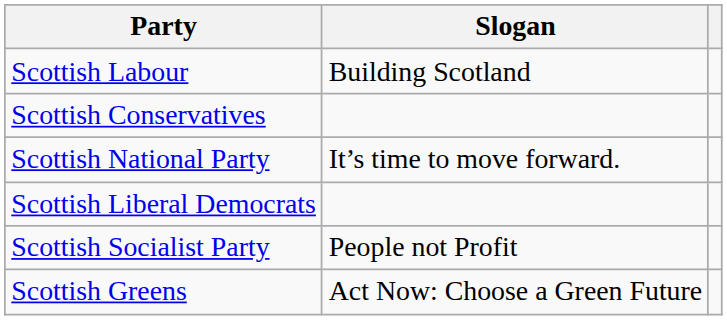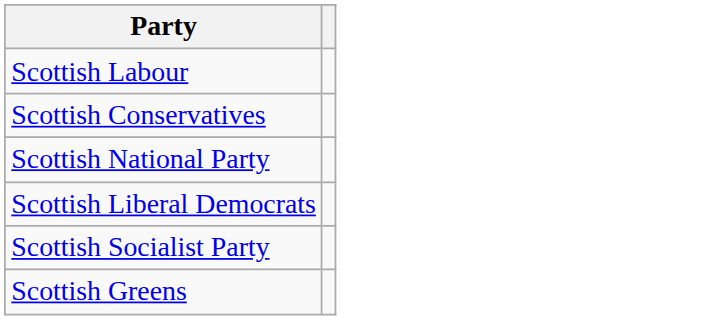 <table class="wikitable">
 <tr>
 <th>Party</th>
-<th>Slogan</th>
 <th></th>
 </tr>
 <tr>
 <td><a href='#'>Scottish Labour</a></td>
-<td>Building Scotland</td>
 <td></td>
 </tr>
 <tr>
 <td><a href='#'>Scottish Conservatives</a></td>
 <td></td>
-<td></td>
 </tr>
 <tr>
 <td><a href='#'>Scottish National Party</a></td>
-<td>It’s time to move forward.</td>
 <td></td>
 </tr>
 <tr>
 <td><a href='#'>Scottish Liberal Democrats</a></td>
 <td></td>
-<td></td>
 </tr>
 <tr>
 <td><a href='#'>Scottish Socialist Party</a></td>
-<td>People not Profit</td>
 <td></td>
 </tr>
 <tr>
 <td><a href='#'>Scottish Greens</a></td>
-<td>Act Now: Choose a Green Future</td>
 <td></td>
 </tr>
 </table>
